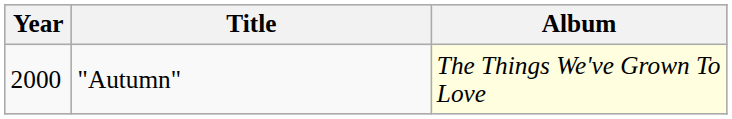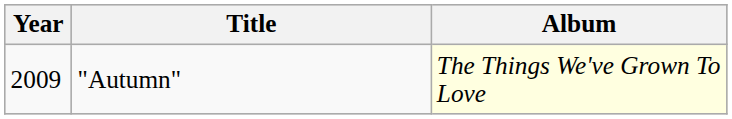 <table class="wikitable">
 <tr>
 <th width="35">Year</th>
 <th width="220">Title</th>
 <th width="180">Album</th>
 </tr>
 <tr>
-<td>2000</td>
+<td>2009</td>
 <td>"Autumn"</td>
 <td style="background: lightyellow;"><em>The Things We've Grown To Love</em></td>
 </tr>
 </table>
